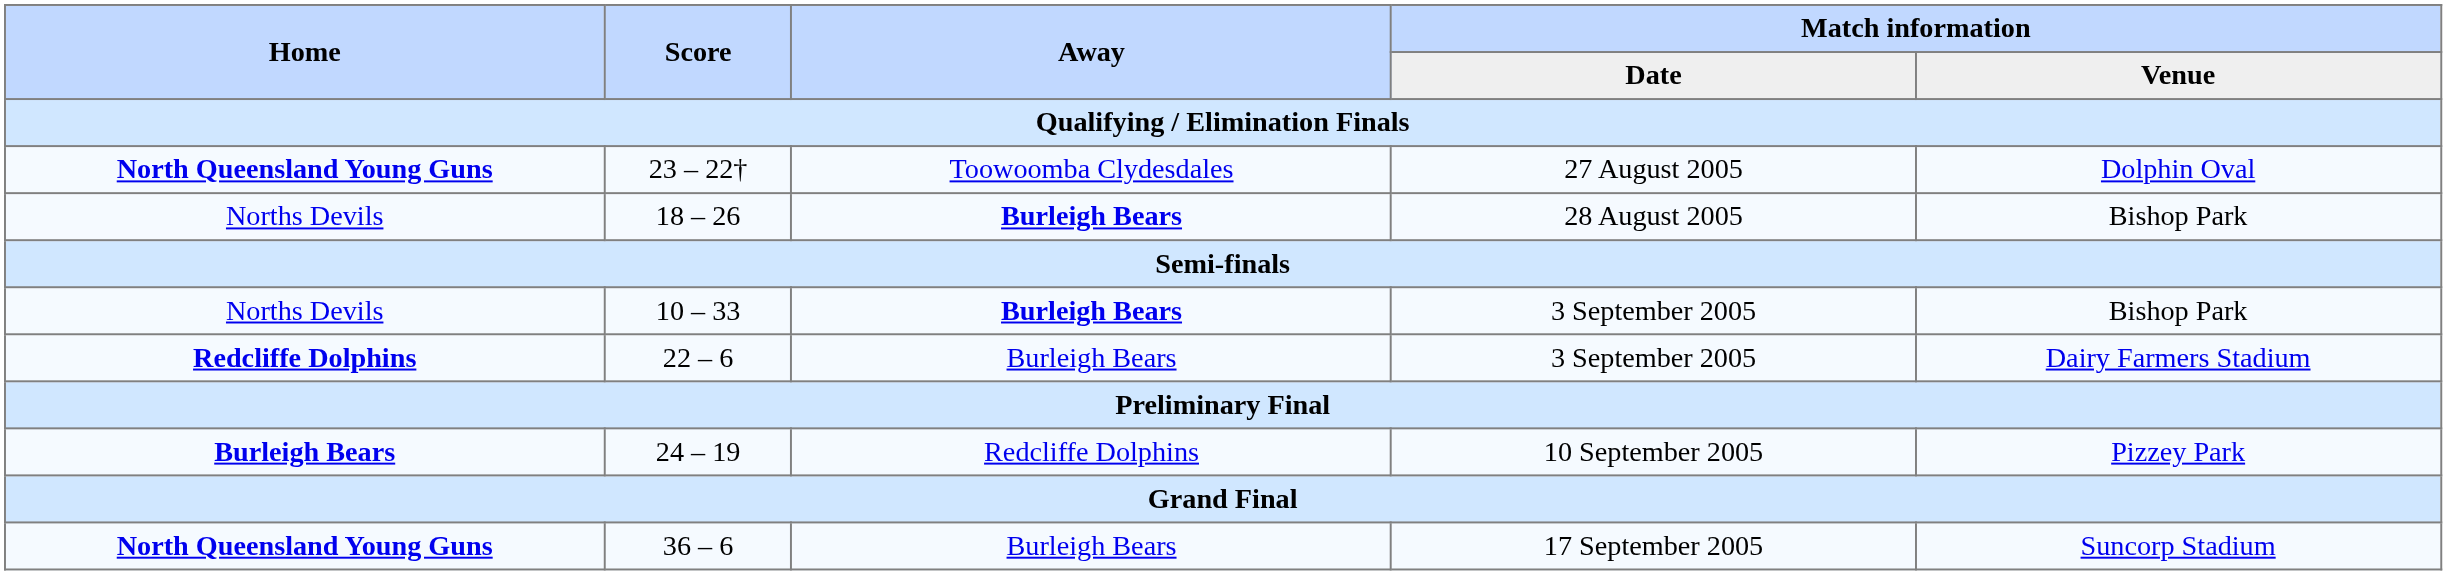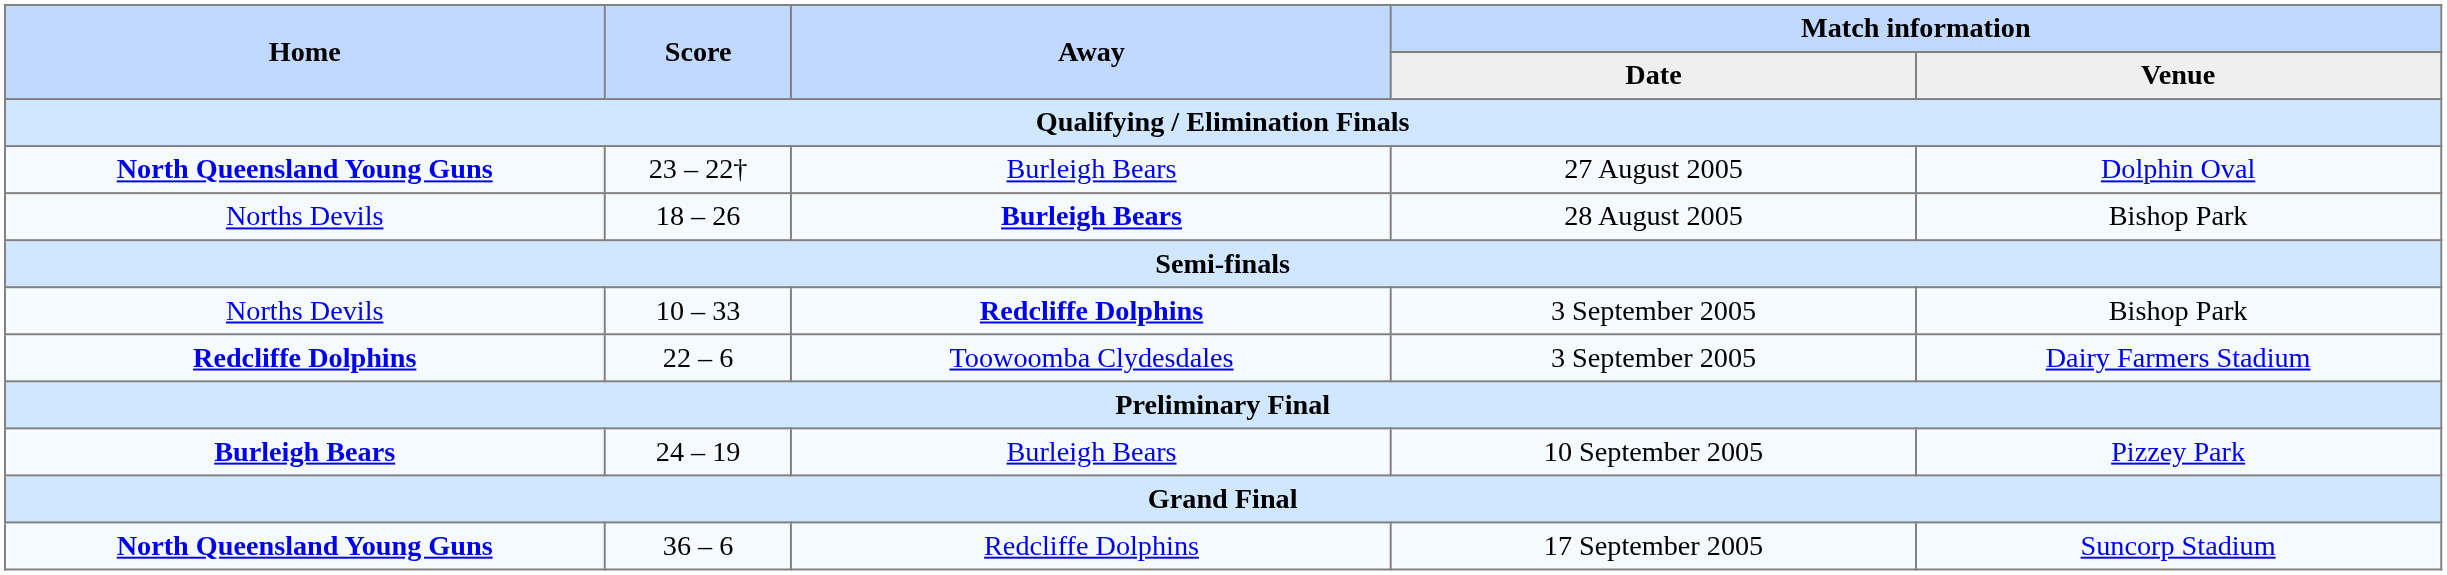 <table border=1 style="border-collapse:collapse; font-size:90%; text-align:center;" cellpadding=3 cellspacing=0>
 <tr bgcolor=#C1D8FF>
 <th rowspan=2 width=16%>Home</th>
 <th rowspan=2 width=5%>Score</th>
 <th rowspan=2 width=16%>Away</th>
 <th colspan=6>Match information</th>
 </tr>
 <tr bgcolor=#EFEFEF>
 <th width=14%>Date</th>
 <th width=14%>Venue</th>
 </tr>
 <tr bgcolor="#D0E7FF">
 <td colspan=7><strong>Qualifying / Elimination Finals</strong></td>
 </tr>
 <tr bgcolor=#F5FAFF>
 <td> <strong><a href='#'>North Queensland Young Guns</a></strong></td>
 <td>23 – 22†</td>
-<td> <a href='#'>Toowoomba Clydesdales</a></td>
+<td> <a href='#'>Burleigh Bears</a></td>
 <td>27 August 2005</td>
 <td><a href='#'>Dolphin Oval</a></td>
 </tr>
 <tr bgcolor=#F5FAFF>
 <td> <a href='#'>Norths Devils</a></td>
 <td>18 – 26</td>
 <td> <strong><a href='#'>Burleigh Bears</a></strong></td>
 <td>28 August 2005</td>
 <td>Bishop Park</td>
 </tr>
 <tr bgcolor="#D0E7FF">
 <td colspan=7><strong>Semi-finals</strong></td>
 </tr>
 <tr bgcolor=#F5FAFF>
 <td> <a href='#'>Norths Devils</a></td>
 <td>10 – 33</td>
-<td> <strong><a href='#'>Burleigh Bears</a></strong></td>
+<td> <strong><a href='#'>Redcliffe Dolphins</a></strong></td>
 <td>3 September 2005</td>
 <td>Bishop Park</td>
 </tr>
 <tr bgcolor=#F5FAFF>
 <td> <strong><a href='#'>Redcliffe Dolphins</a></strong></td>
 <td>22 – 6</td>
-<td> <a href='#'>Burleigh Bears</a></td>
+<td> <a href='#'>Toowoomba Clydesdales</a></td>
 <td>3 September 2005</td>
 <td><a href='#'>Dairy Farmers Stadium</a></td>
 </tr>
 <tr bgcolor="#D0E7FF">
 <td colspan=7><strong>Preliminary Final</strong></td>
 </tr>
 <tr bgcolor=#F5FAFF>
 <td> <strong><a href='#'>Burleigh Bears</a></strong></td>
 <td>24 – 19</td>
-<td> <a href='#'>Redcliffe Dolphins</a></td>
+<td> <a href='#'>Burleigh Bears</a></td>
 <td>10 September 2005</td>
 <td><a href='#'>Pizzey Park</a></td>
 </tr>
 <tr bgcolor="#D0E7FF">
 <td colspan=7><strong>Grand Final</strong></td>
 </tr>
 <tr bgcolor=#F5FAFF>
 <td> <strong><a href='#'>North Queensland Young Guns</a></strong></td>
 <td>36 – 6</td>
-<td> <a href='#'>Burleigh Bears</a></td>
+<td> <a href='#'>Redcliffe Dolphins</a></td>
 <td>17 September 2005</td>
 <td><a href='#'>Suncorp Stadium</a></td>
 </tr>
 </table>
